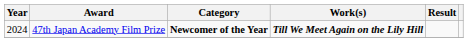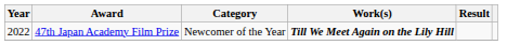 <table class="wikitable sortable">
 <tr>
 <th>Year</th>
 <th>Award</th>
 <th>Category</th>
 <th>Work(s)</th>
 <th>Result</th>
 <th class="unsortable"></th>
 </tr>
 <tr>
-<td>2024</td>
+<td>2022</td>
 <td><a href='#'>47th Japan Academy Film Prize</a></td>
-<td><strong>Newcomer of the Year</strong></td>
+<td>Newcomer of the Year</td>
 <td><strong><em>Till We Meet Again on the Lily Hill</em></strong></td>
 <td></td>
 <td></td>
 </tr>
 <tr>
 </tr>
 </table>
